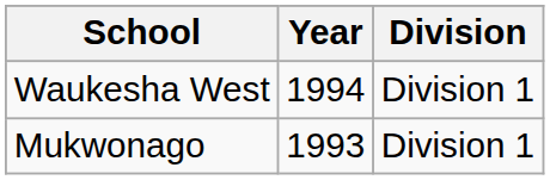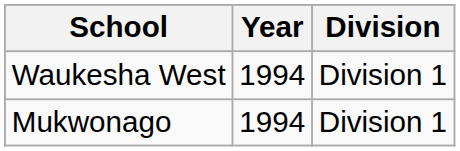 <table class="wikitable">
 <tr>
 <th>School</th>
 <th>Year</th>
 <th>Division</th>
 </tr>
 <tr>
 <td>Waukesha West</td>
 <td>1994</td>
 <td>Division 1</td>
 </tr>
 <tr>
 <td>Mukwonago</td>
-<td>1993</td>
+<td>1994</td>
 <td>Division 1</td>
 </tr>
 </table>
